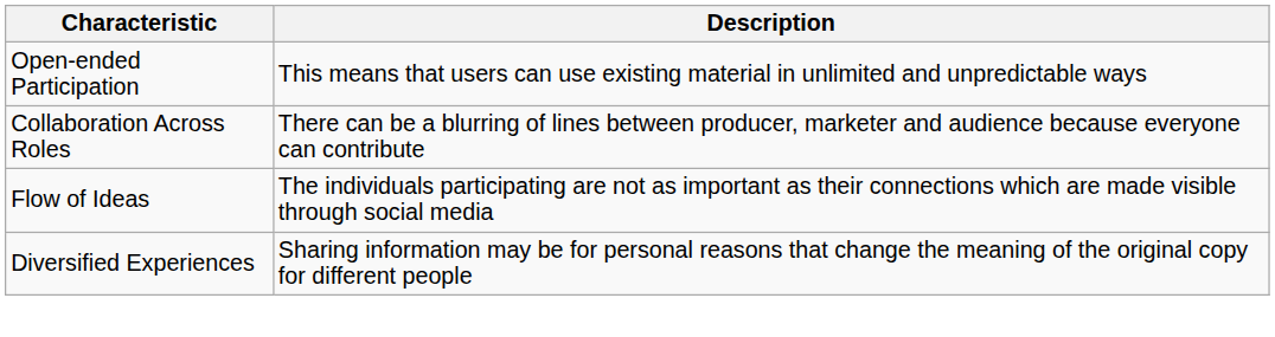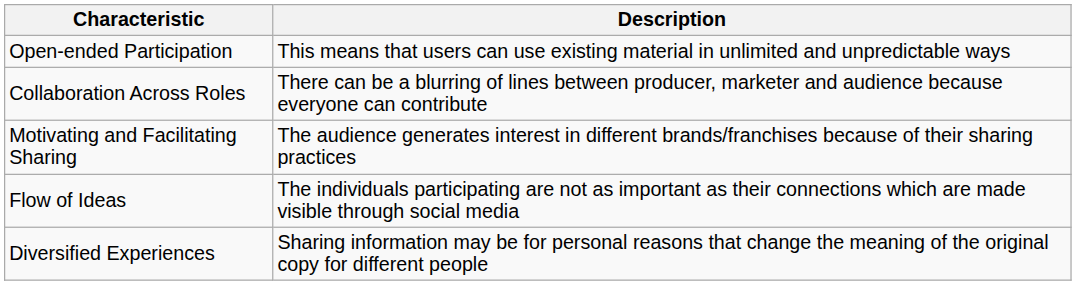 <table class="wikitable">
 <tr>
 <th>Characteristic</th>
 <th>Description</th>
 </tr>
 <tr>
 <td>Open-ended Participation</td>
 <td>This means that users can use existing material in unlimited and unpredictable ways</td>
 </tr>
 <tr>
 <td>Collaboration Across Roles</td>
 <td>There can be a blurring of lines between producer, marketer and audience because everyone can contribute</td>
 </tr>
 <tr>
+<td>Motivating and Facilitating Sharing</td>
+<td>The audience generates interest in different brands/franchises because of their sharing practices</td>
+</tr>
+<tr>
 <td>Flow of Ideas</td>
 <td>The individuals participating are not as important as their connections which are made visible through social media</td>
 </tr>
 <tr>
 <td>Diversified Experiences</td>
 <td>Sharing information may be for personal reasons that change the meaning of the original copy for different people</td>
 </tr>
 </table>
